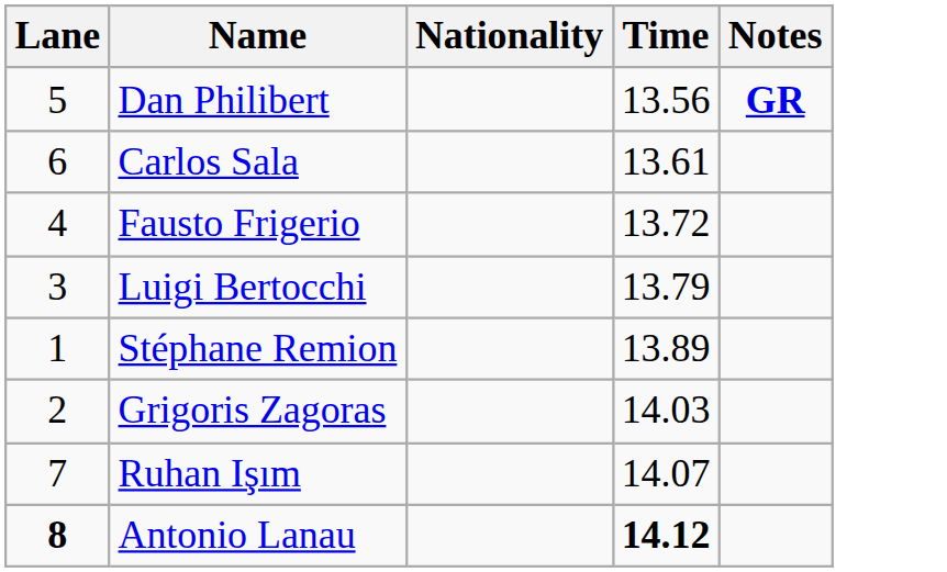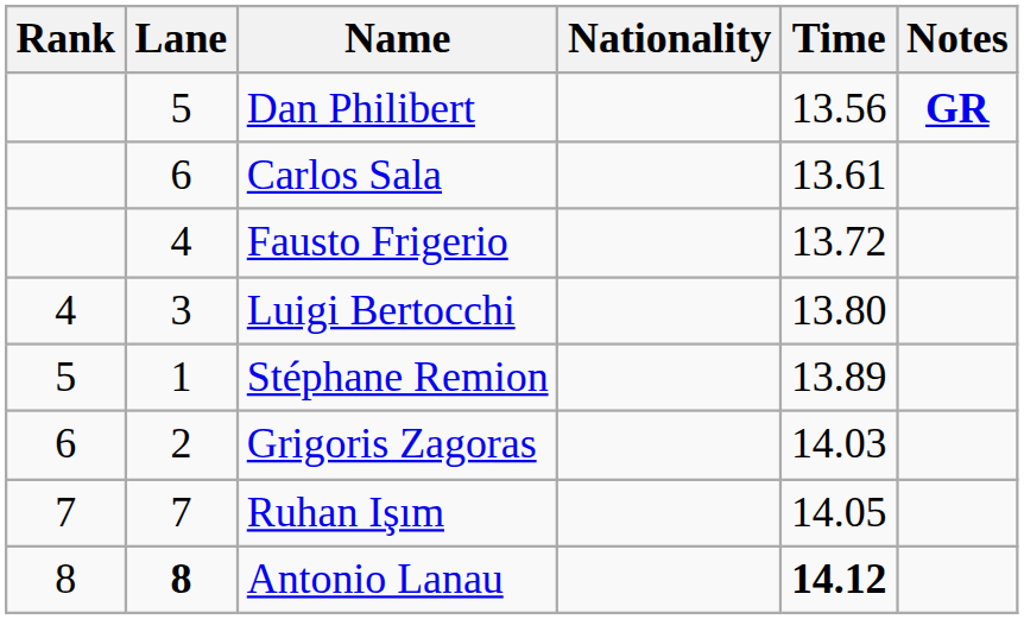 <table class="wikitable sortable" style="text-align:center">
 <tr>
+<th>Rank</th>
 <th>Lane</th>
 <th>Name</th>
 <th>Nationality</th>
 <th>Time</th>
 <th>Notes</th>
 </tr>
 <tr>
+<td></td>
 <td>5</td>
 <td align=left><a href='#'>Dan Philibert</a></td>
 <td align=left></td>
 <td>13.56</td>
 <td><strong><a href='#'>GR</a></strong></td>
 </tr>
 <tr>
+<td></td>
 <td>6</td>
 <td align=left><a href='#'>Carlos Sala</a></td>
 <td align=left></td>
 <td>13.61</td>
 <td></td>
 </tr>
 <tr>
+<td></td>
 <td>4</td>
 <td align=left><a href='#'>Fausto Frigerio</a></td>
 <td align=left></td>
 <td>13.72</td>
 <td></td>
 </tr>
 <tr>
+<td>4</td>
 <td>3</td>
 <td align=left><a href='#'>Luigi Bertocchi</a></td>
 <td align=left></td>
-<td>13.79</td>
+<td>13.80</td>
 <td></td>
 </tr>
 <tr>
+<td>5</td>
 <td>1</td>
 <td align=left><a href='#'>Stéphane Remion</a></td>
 <td align=left></td>
 <td>13.89</td>
 <td></td>
 </tr>
 <tr>
+<td>6</td>
 <td>2</td>
 <td align=left><a href='#'>Grigoris Zagoras</a></td>
 <td align=left></td>
 <td>14.03</td>
 <td></td>
 </tr>
 <tr>
 <td>7</td>
+<td>7</td>
 <td align=left><a href='#'>Ruhan Işım</a></td>
 <td align=left></td>
-<td>14.07</td>
+<td>14.05</td>
 <td></td>
 </tr>
 <tr>
+<td>8</td>
 <td><strong>8</strong></td>
 <td align=left><a href='#'>Antonio Lanau</a></td>
 <td align=left></td>
 <td><strong>14.12</strong></td>
 <td></td>
 </tr>
 </table>
